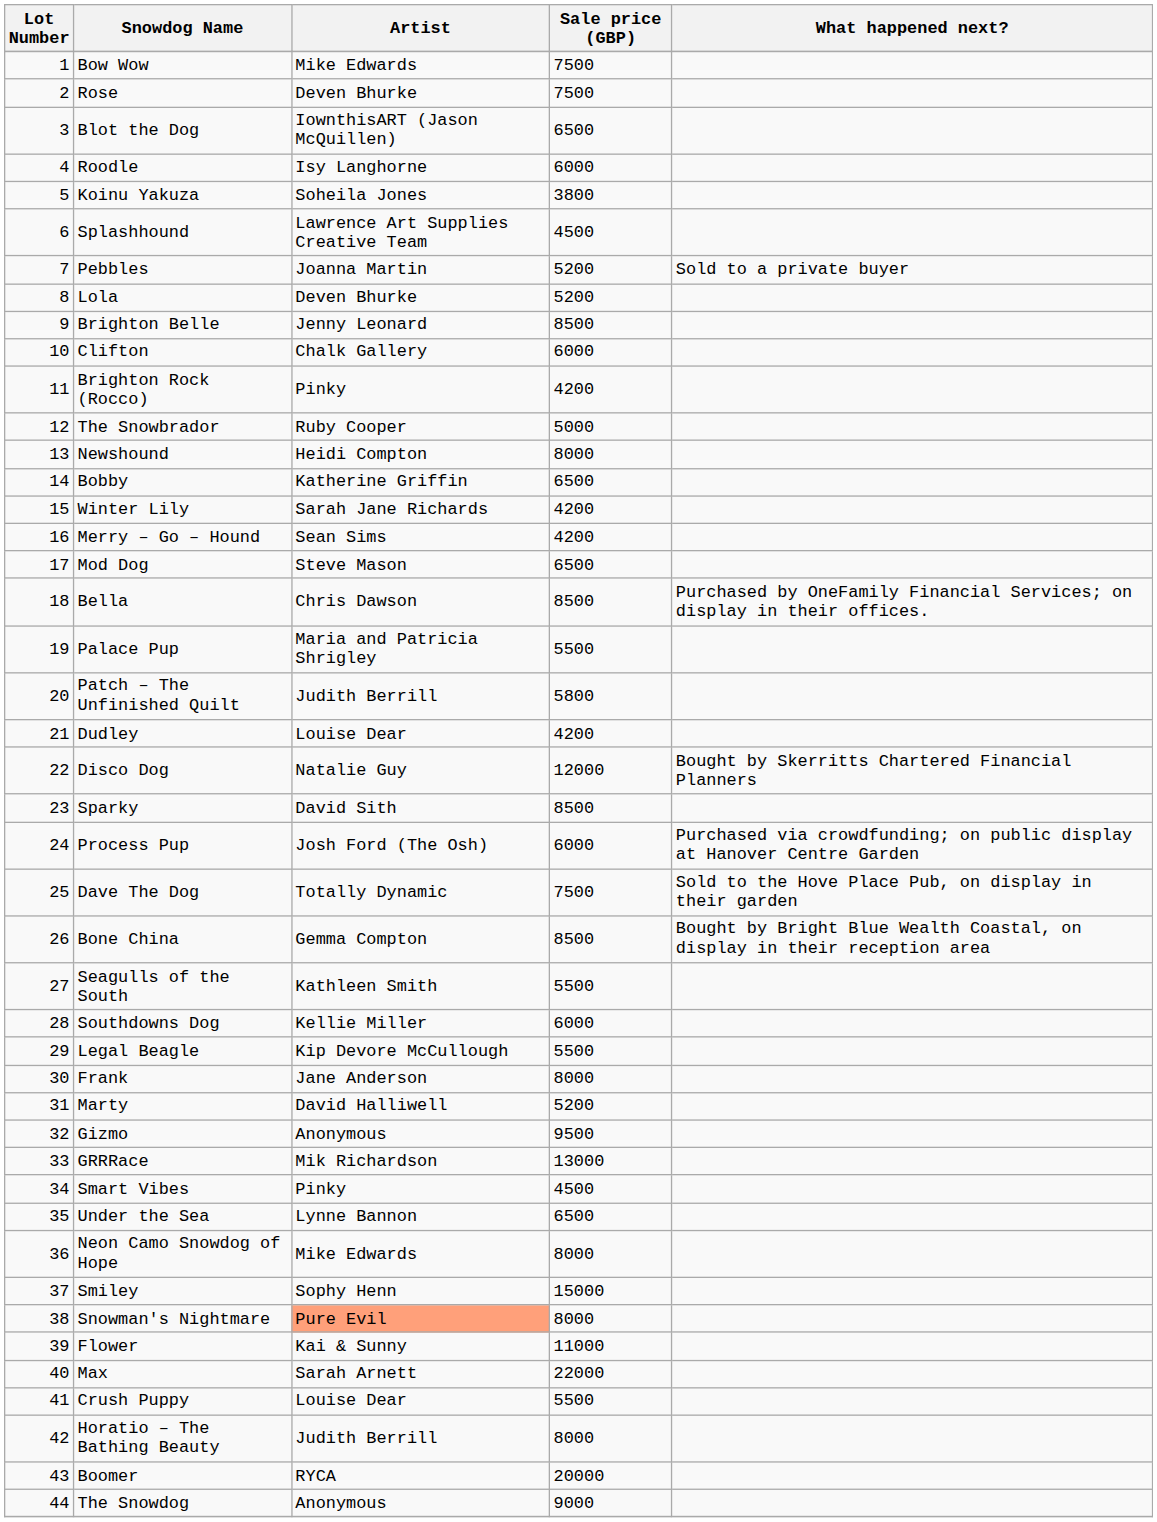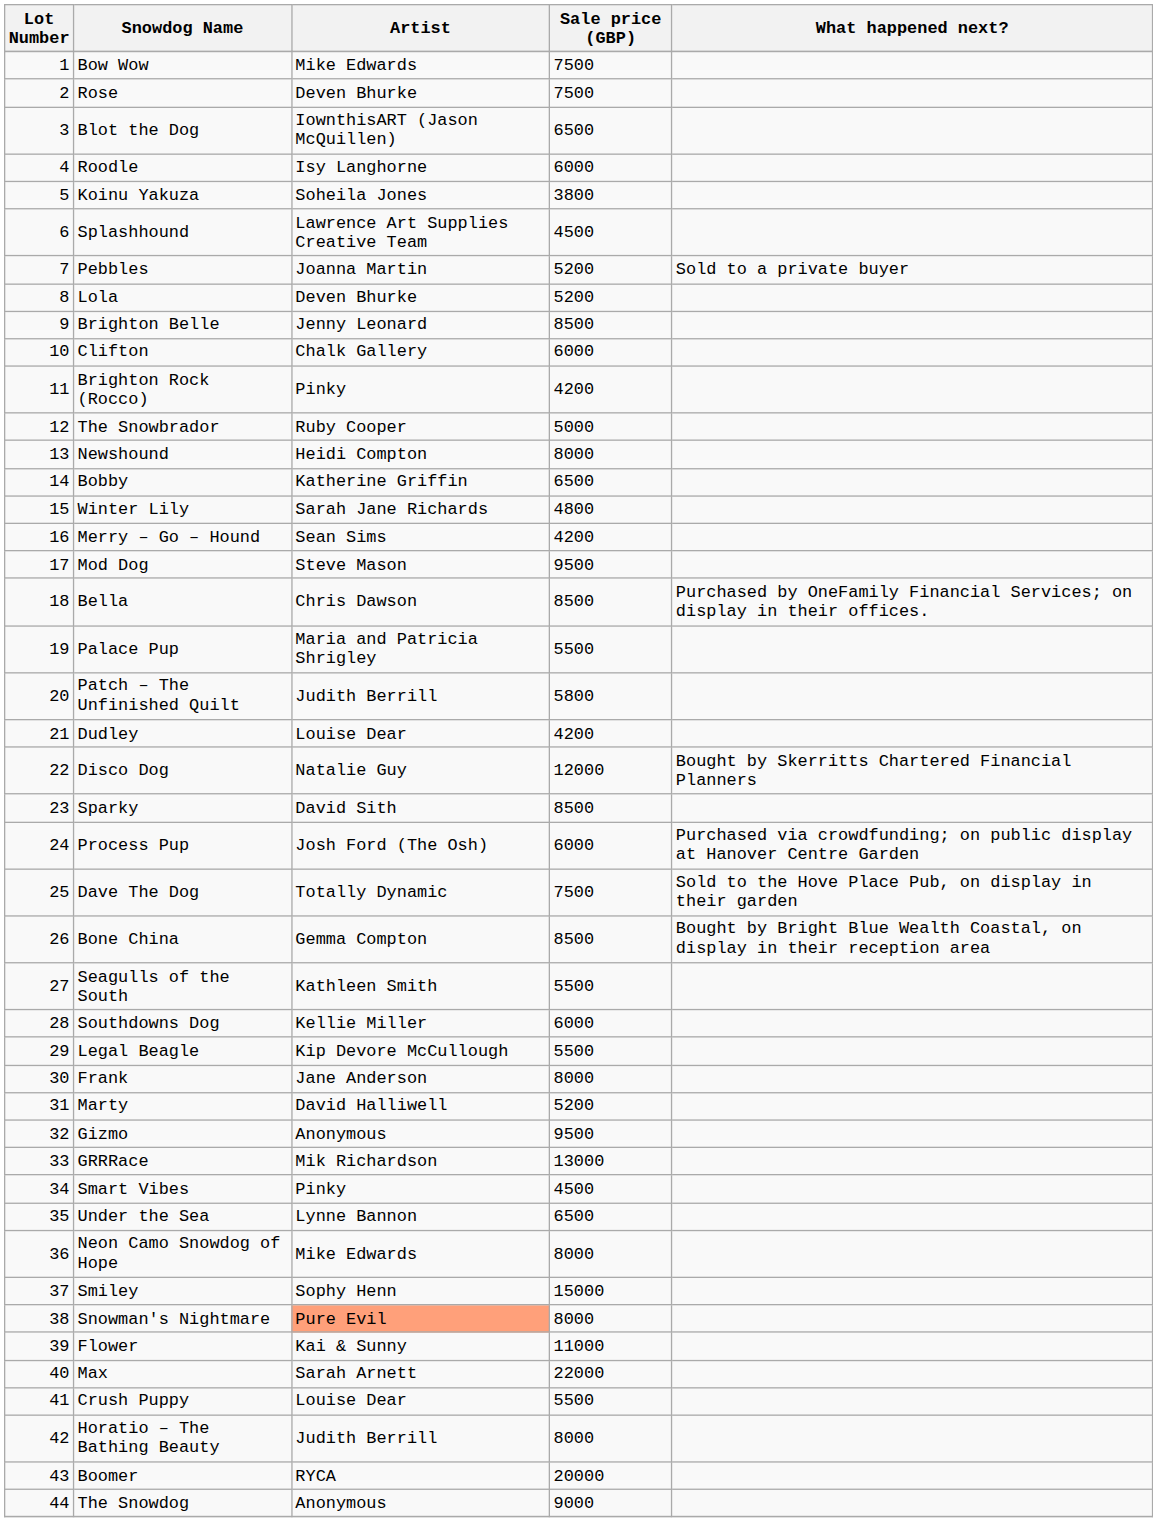 <table class="wikitable sortable" style="margin-left:auto; margin-right:auto; margin-top:0;">
 <tr>
 <th style="width:2em;" data-sort-type="number">Lot Number</th>
 <th>Snowdog Name</th>
 <th>Artist</th>
 <th data-sort-type="number">Sale price (GBP)</th>
 <th>What happened next?</th>
 </tr>
 <tr style="font-weight:bold;background:#eaecf0">
 </tr>
 <tr>
 <td align="right">1</td>
 <td>Bow Wow</td>
 <td>Mike Edwards</td>
 <td>7500</td>
 <td> </td>
 </tr>
 <tr>
 <td align="right">2</td>
 <td>Rose</td>
 <td>Deven Bhurke</td>
 <td>7500</td>
 <td> </td>
 </tr>
 <tr>
 <td align="right">3</td>
 <td>Blot the Dog</td>
 <td>IownthisART (Jason McQuillen)</td>
 <td>6500</td>
 <td> </td>
 </tr>
 <tr>
 <td align="right">4</td>
 <td>Roodle</td>
 <td>Isy Langhorne</td>
 <td>6000</td>
 <td> </td>
 </tr>
 <tr>
 <td align="right">5</td>
 <td>Koinu Yakuza</td>
 <td>Soheila Jones</td>
 <td>3800</td>
 <td> </td>
 </tr>
 <tr>
 <td align="right">6</td>
 <td>Splashhound</td>
 <td>Lawrence Art Supplies Creative Team</td>
 <td>4500</td>
 <td> </td>
 </tr>
 <tr>
 <td align="right">7</td>
 <td>Pebbles</td>
 <td>Joanna Martin</td>
 <td>5200</td>
 <td>Sold to a private buyer</td>
 </tr>
 <tr>
 <td align="right">8</td>
 <td>Lola</td>
 <td>Deven Bhurke</td>
 <td>5200</td>
 <td> </td>
 </tr>
 <tr>
 <td align="right">9</td>
 <td>Brighton Belle</td>
 <td>Jenny Leonard</td>
 <td>8500</td>
 <td> </td>
 </tr>
 <tr>
 <td align="right">10</td>
 <td>Clifton</td>
 <td>Chalk Gallery</td>
 <td>6000</td>
 <td> </td>
 </tr>
 <tr>
 <td align="right">11</td>
 <td>Brighton Rock (Rocco)</td>
 <td>Pinky</td>
 <td>4200</td>
 <td> </td>
 </tr>
 <tr>
 <td align="right">12</td>
 <td>The Snowbrador</td>
 <td>Ruby Cooper</td>
 <td>5000</td>
 <td> </td>
 </tr>
 <tr>
 <td align="right">13</td>
 <td>Newshound</td>
 <td>Heidi Compton</td>
 <td>8000</td>
 <td> </td>
 </tr>
 <tr>
 <td align="right">14</td>
 <td>Bobby</td>
 <td>Katherine Griffin</td>
 <td>6500</td>
 <td> </td>
 </tr>
 <tr>
 <td align="right">15</td>
 <td>Winter Lily</td>
 <td>Sarah Jane Richards</td>
-<td>4200</td>
+<td>4800</td>
 <td> </td>
 </tr>
 <tr>
 <td align="right">16</td>
 <td>Merry – Go – Hound</td>
 <td>Sean Sims</td>
 <td>4200</td>
 <td> </td>
 </tr>
 <tr>
 <td align="right">17</td>
 <td>Mod Dog</td>
 <td>Steve Mason</td>
-<td>6500</td>
+<td>9500</td>
 <td> </td>
 </tr>
 <tr>
 <td align="right">18</td>
 <td>Bella</td>
 <td>Chris Dawson</td>
 <td>8500</td>
 <td>Purchased by OneFamily Financial Services; on display in their offices.</td>
 </tr>
 <tr>
 <td align="right">19</td>
 <td>Palace Pup</td>
 <td>Maria and Patricia Shrigley</td>
 <td>5500</td>
 <td> </td>
 </tr>
 <tr>
 <td align="right">20</td>
 <td>Patch – The Unfinished Quilt</td>
 <td>Judith Berrill</td>
 <td>5800</td>
 <td> </td>
 </tr>
 <tr>
 <td align="right">21</td>
 <td>Dudley</td>
 <td>Louise Dear</td>
 <td>4200</td>
 <td> </td>
 </tr>
 <tr>
 <td align="right">22</td>
 <td>Disco Dog</td>
 <td>Natalie Guy</td>
 <td>12000</td>
 <td>Bought by Skerritts Chartered Financial Planners</td>
 </tr>
 <tr>
 <td align="right">23</td>
 <td>Sparky</td>
 <td>David Sith</td>
 <td>8500</td>
 <td> </td>
 </tr>
 <tr>
 <td align="right">24</td>
 <td>Process Pup</td>
 <td>Josh Ford (The Osh)</td>
 <td>6000</td>
 <td>Purchased via crowdfunding; on public display at Hanover Centre Garden</td>
 </tr>
 <tr>
 <td align="right">25</td>
 <td>Dave The Dog</td>
 <td>Totally Dynamic</td>
 <td>7500</td>
 <td>Sold to the Hove Place Pub, on display in their garden</td>
 </tr>
 <tr>
 <td align="right">26</td>
 <td>Bone China</td>
 <td>Gemma Compton</td>
 <td>8500</td>
 <td>Bought by Bright Blue Wealth Coastal, on display in their reception area</td>
 </tr>
 <tr>
 <td align="right">27</td>
 <td>Seagulls of the South</td>
 <td>Kathleen Smith</td>
 <td>5500</td>
 <td> </td>
 </tr>
 <tr>
 <td align="right">28</td>
 <td>Southdowns Dog</td>
 <td>Kellie Miller</td>
 <td>6000</td>
 <td> </td>
 </tr>
 <tr>
 <td align="right">29</td>
 <td>Legal Beagle</td>
 <td>Kip Devore McCullough</td>
 <td>5500</td>
 <td> </td>
 </tr>
 <tr>
 <td align="right">30</td>
 <td>Frank</td>
 <td>Jane Anderson</td>
 <td>8000</td>
 <td> </td>
 </tr>
 <tr>
 <td align="right">31</td>
 <td>Marty</td>
 <td>David Halliwell</td>
 <td>5200</td>
 <td> </td>
 </tr>
 <tr>
 <td align="right">32</td>
 <td>Gizmo</td>
 <td>Anonymous</td>
 <td>9500</td>
 <td> </td>
 </tr>
 <tr>
 <td align="right">33</td>
 <td>GRRRace</td>
 <td>Mik Richardson</td>
 <td>13000</td>
 <td> </td>
 </tr>
 <tr>
 <td align="right">34</td>
 <td>Smart Vibes</td>
 <td>Pinky</td>
 <td>4500</td>
 <td> </td>
 </tr>
 <tr>
 <td align="right">35</td>
 <td>Under the Sea</td>
 <td>Lynne Bannon</td>
 <td>6500</td>
 <td> </td>
 </tr>
 <tr>
 <td align="right">36</td>
 <td>Neon Camo Snowdog of Hope</td>
 <td>Mike Edwards</td>
 <td>8000</td>
 <td> </td>
 </tr>
 <tr>
 <td align="right">37</td>
 <td>Smiley</td>
 <td>Sophy Henn</td>
 <td>15000</td>
 <td> </td>
 </tr>
 <tr>
 <td align="right">38</td>
 <td>Snowman's Nightmare</td>
 <td style="background: lightsalmon;">Pure Evil</td>
 <td>8000</td>
 <td> </td>
 </tr>
 <tr>
 <td align="right">39</td>
 <td>Flower</td>
 <td>Kai & Sunny</td>
 <td>11000</td>
 <td> </td>
 </tr>
 <tr>
 <td align="right">40</td>
 <td>Max</td>
 <td>Sarah Arnett</td>
 <td>22000</td>
 <td> </td>
 </tr>
 <tr>
 <td align="right">41</td>
 <td>Crush Puppy</td>
 <td>Louise Dear</td>
 <td>5500</td>
 <td> </td>
 </tr>
 <tr>
 <td align="right">42</td>
 <td>Horatio – The Bathing Beauty</td>
 <td>Judith Berrill</td>
 <td>8000</td>
 <td> </td>
 </tr>
 <tr>
 <td align="right">43</td>
 <td>Boomer</td>
 <td>RYCA</td>
 <td>20000</td>
 <td> </td>
 </tr>
 <tr>
 <td align="right">44</td>
 <td>The Snowdog</td>
 <td>Anonymous</td>
 <td>9000</td>
 <td> </td>
 </tr>
 <tr>
 </tr>
 </table>
